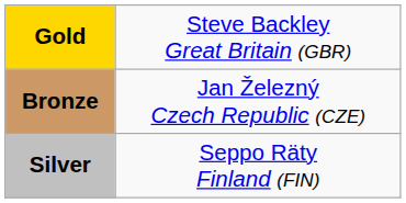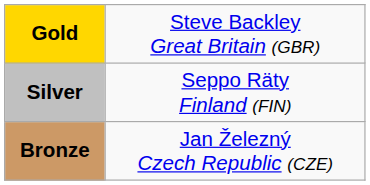 <table class="wikitable" style=" text-align:center; font-size:110%;" width="35%">
 <tr>
 <td bgcolor="gold"><strong>Gold</strong></td>
 <td> <a href='#'>Steve Backley</a><br><em><a href='#'>Great Britain</a> <small>(GBR)</small></em></td>
 </tr>
 <tr>
+<td bgcolor="silver"><strong>Silver</strong></td>
+<td> <a href='#'>Seppo Räty</a><br><em><a href='#'>Finland</a> <small>(FIN)</small></em></td>
+</tr>
+<tr>
 <td bgcolor="CC9966"><strong>Bronze</strong></td>
 <td> <a href='#'>Jan Železný</a><br><em><a href='#'>Czech Republic</a> <small>(CZE)</small></em></td>
 </tr>
-<tr>
-<td bgcolor="silver"><strong>Silver</strong></td>
-<td> <a href='#'>Seppo Räty</a><br><em><a href='#'>Finland</a> <small>(FIN)</small></em></td>
-</tr>
 </table>
